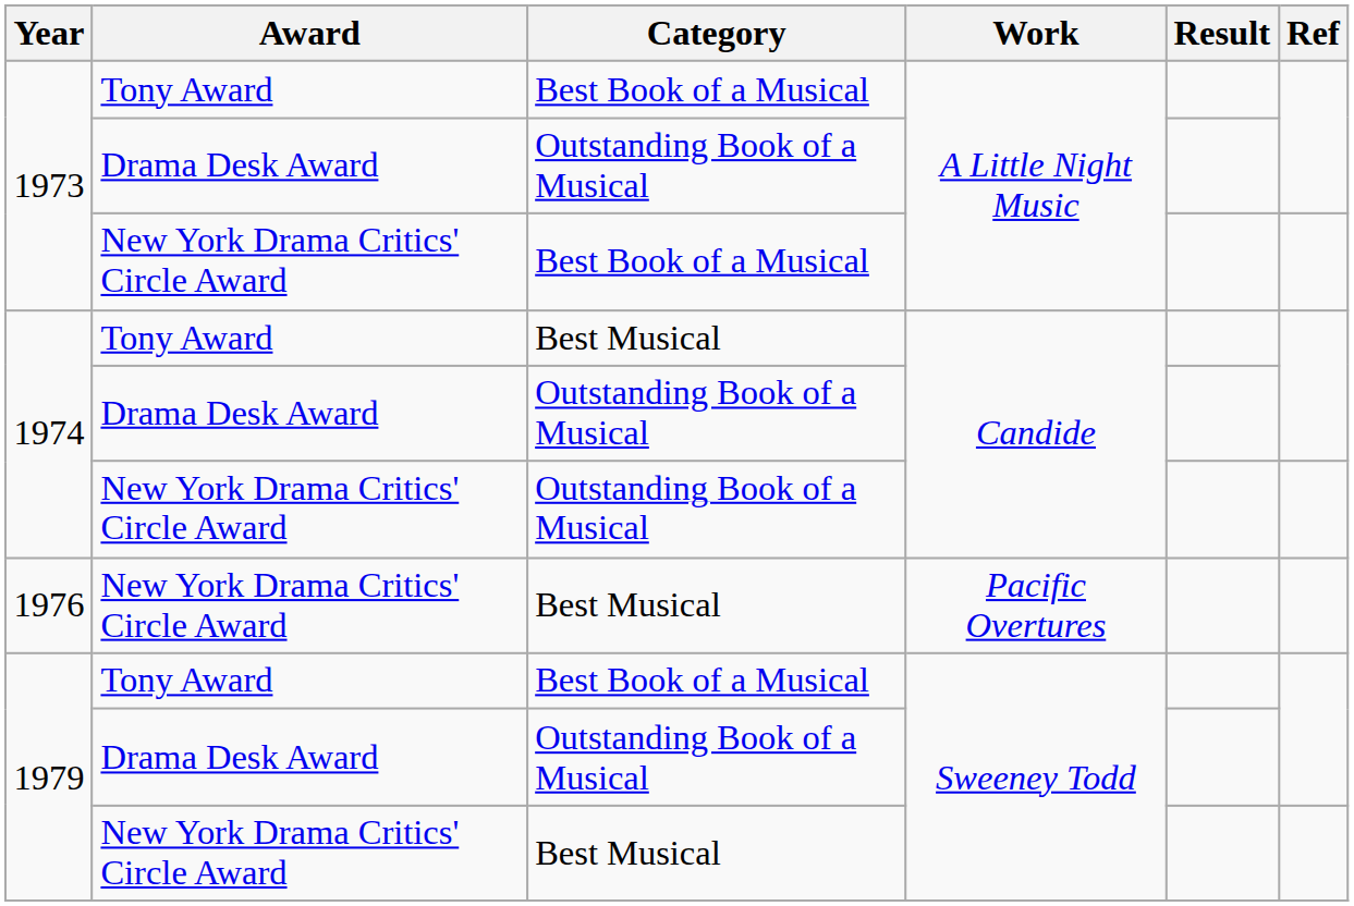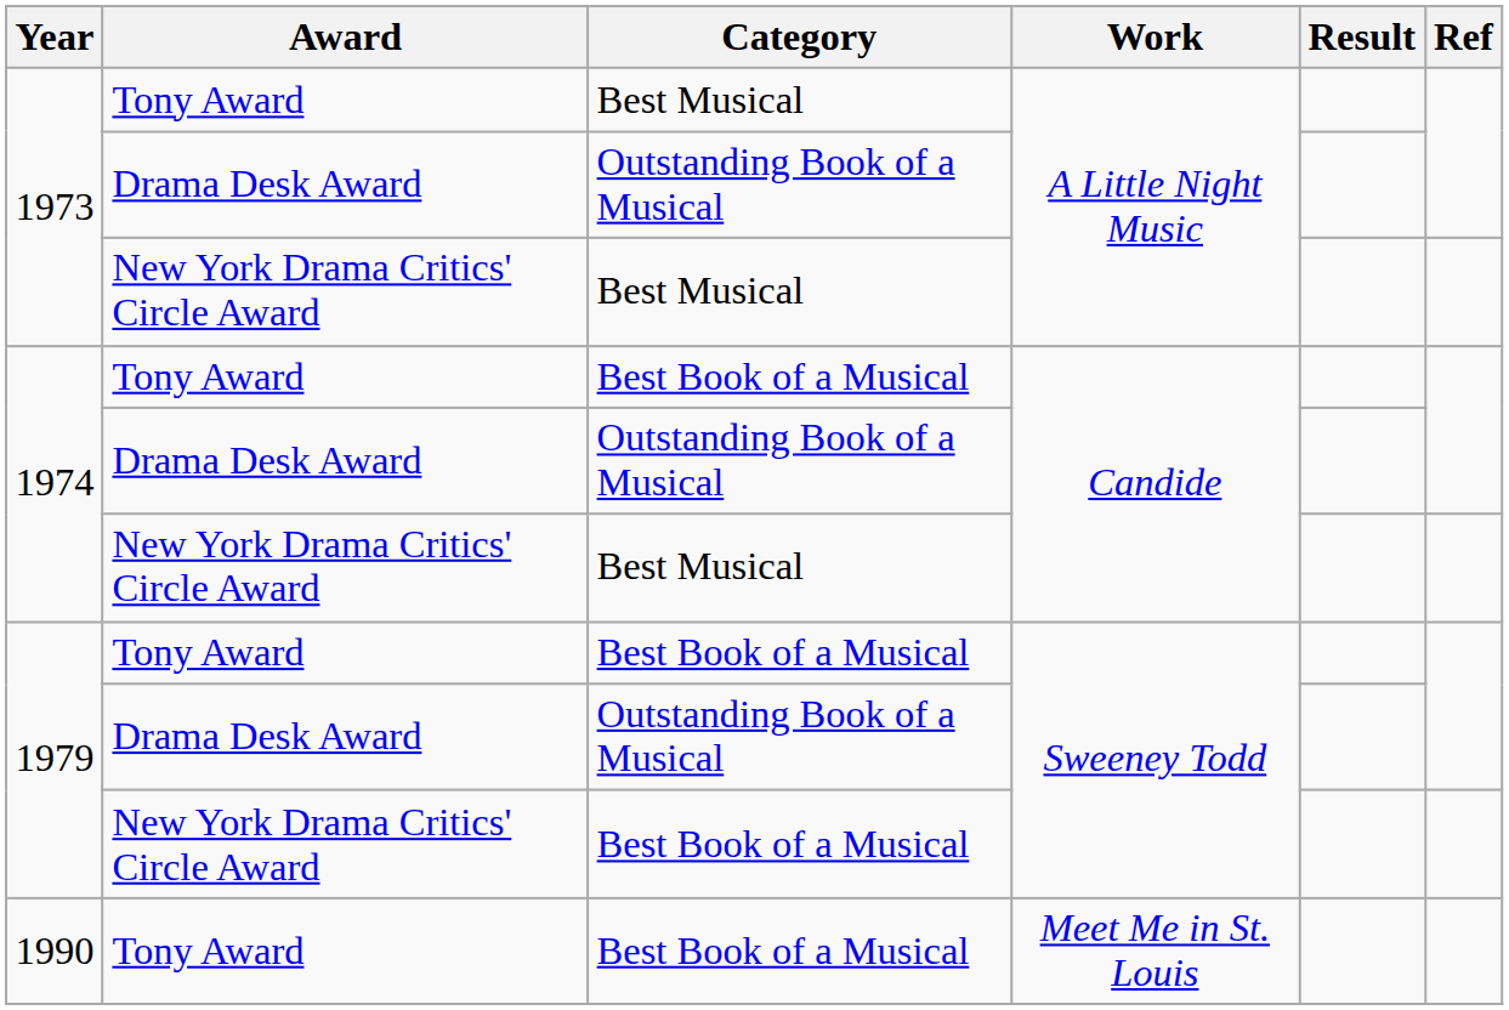 <table class="wikitable">
 <tr>
 <th>Year</th>
 <th>Award</th>
 <th>Category</th>
 <th>Work</th>
 <th>Result</th>
 <th>Ref</th>
 </tr>
 <tr>
 <td rowspan="3" align="center">1973</td>
 <td><a href='#'>Tony Award</a></td>
-<td><a href='#'>Best Book of a Musical</a></td>
+<td>Best Musical</td>
 <td rowspan="3" align="center"><em><a href='#'>A Little Night Music</a></em></td>
 <td></td>
 <td rowspan="2" align="center"></td>
 </tr>
 <tr>
 <td><a href='#'>Drama Desk Award</a></td>
 <td><a href='#'>Outstanding Book of a Musical</a></td>
 <td></td>
 </tr>
 <tr>
 <td><a href='#'>New York Drama Critics' Circle Award</a></td>
-<td><a href='#'>Best Book of a Musical</a></td>
+<td>Best Musical</td>
 <td></td>
 <td align="center"></td>
 </tr>
 <tr>
 <td rowspan="3" align="center">1974</td>
 <td><a href='#'>Tony Award</a></td>
-<td>Best Musical</td>
+<td><a href='#'>Best Book of a Musical</a></td>
 <td rowspan="3" align="center"><em><a href='#'>Candide</a></em></td>
 <td></td>
 <td rowspan="2" align="center"></td>
 </tr>
 <tr>
 <td><a href='#'>Drama Desk Award</a></td>
 <td><a href='#'>Outstanding Book of a Musical</a></td>
 <td></td>
 </tr>
 <tr>
 <td><a href='#'>New York Drama Critics' Circle Award</a></td>
-<td><a href='#'>Outstanding Book of a Musical</a></td>
-<td></td>
-<td align="center"></td>
-</tr>
-<tr>
-<td align="center">1976</td>
-<td><a href='#'>New York Drama Critics' Circle Award</a></td>
 <td>Best Musical</td>
-<td align="center"><em><a href='#'>Pacific Overtures</a></em></td>
 <td></td>
 <td align="center"></td>
 </tr>
 <tr>
 <td rowspan="3" align="center">1979</td>
 <td><a href='#'>Tony Award</a></td>
 <td><a href='#'>Best Book of a Musical</a></td>
 <td rowspan="3" align="center"><em><a href='#'>Sweeney Todd</a></em></td>
 <td></td>
 <td rowspan="2" align="center"></td>
 </tr>
 <tr>
 <td><a href='#'>Drama Desk Award</a></td>
 <td><a href='#'>Outstanding Book of a Musical</a></td>
 <td></td>
 </tr>
 <tr>
 <td><a href='#'>New York Drama Critics' Circle Award</a></td>
-<td>Best Musical</td>
+<td><a href='#'>Best Book of a Musical</a></td>
+<td></td>
+<td align="center"></td>
+</tr>
+<tr>
+<td align="center">1990</td>
+<td><a href='#'>Tony Award</a></td>
+<td><a href='#'>Best Book of a Musical</a></td>
+<td align="center"><em><a href='#'>Meet Me in St. Louis</a></em></td>
 <td></td>
 <td align="center"></td>
 </tr>
 <tr>
 </tr>
 </table>
